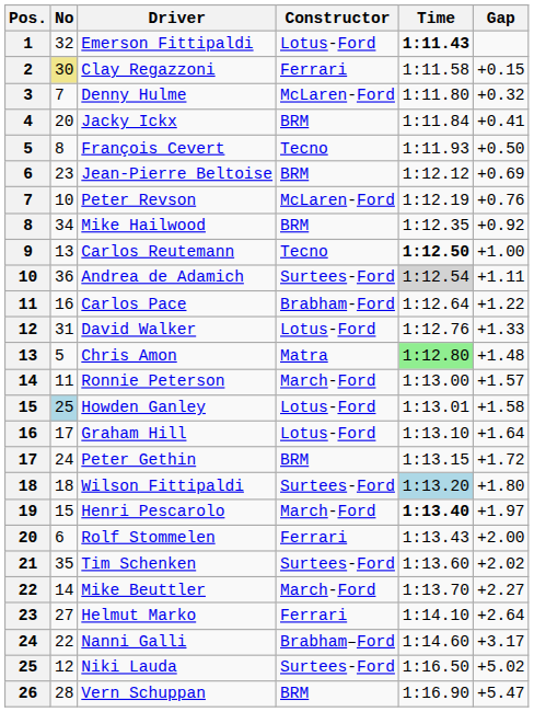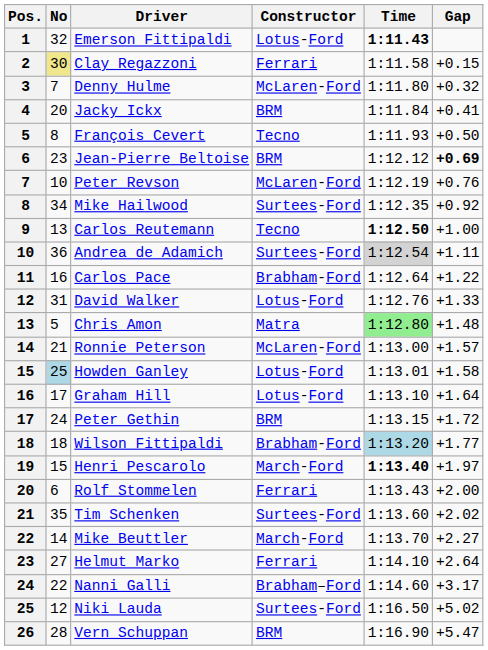 <table class="wikitable sortable">
 <tr>
 <th>Pos.</th>
 <th>No</th>
 <th>Driver</th>
 <th>Constructor</th>
 <th>Time</th>
 <th>Gap</th>
 </tr>
 <tr>
 <th>1</th>
 <td>32</td>
 <td> <a href='#'>Emerson Fittipaldi</a></td>
 <td><a href='#'>Lotus</a>-<a href='#'>Ford</a></td>
 <td><strong>1:11.43</strong></td>
 <td></td>
 </tr>
 <tr>
 <th>2</th>
 <td style="background: khaki;">30</td>
 <td> <a href='#'>Clay Regazzoni</a></td>
 <td><a href='#'>Ferrari</a></td>
 <td>1:11.58</td>
 <td>+0.15</td>
 </tr>
 <tr>
 <th>3</th>
 <td>7</td>
 <td> <a href='#'>Denny Hulme</a></td>
 <td><a href='#'>McLaren</a>-<a href='#'>Ford</a></td>
 <td>1:11.80</td>
 <td>+0.32</td>
 </tr>
 <tr>
 <th>4</th>
 <td>20</td>
 <td> <a href='#'>Jacky Ickx</a></td>
 <td><a href='#'>BRM</a></td>
 <td>1:11.84</td>
 <td>+0.41</td>
 </tr>
 <tr>
 <th>5</th>
 <td>8</td>
 <td> <a href='#'>François Cevert</a></td>
 <td><a href='#'>Tecno</a></td>
 <td>1:11.93</td>
 <td>+0.50</td>
 </tr>
 <tr>
 <th>6</th>
 <td>23</td>
 <td> <a href='#'>Jean-Pierre Beltoise</a></td>
 <td><a href='#'>BRM</a></td>
 <td>1:12.12</td>
-<td>+0.69</td>
+<td><strong>+0.69</strong></td>
 </tr>
 <tr>
 <th>7</th>
 <td>10</td>
 <td> <a href='#'>Peter Revson</a></td>
 <td><a href='#'>McLaren</a>-<a href='#'>Ford</a></td>
 <td>1:12.19</td>
 <td>+0.76</td>
 </tr>
 <tr>
 <th>8</th>
 <td>34</td>
 <td> <a href='#'>Mike Hailwood</a></td>
-<td><a href='#'>BRM</a></td>
+<td><a href='#'>Surtees</a>-<a href='#'>Ford</a></td>
 <td>1:12.35</td>
 <td>+0.92</td>
 </tr>
 <tr>
 <th>9</th>
 <td>13</td>
 <td> <a href='#'>Carlos Reutemann</a></td>
 <td><a href='#'>Tecno</a></td>
 <td><strong>1:12.50</strong></td>
 <td>+1.00</td>
 </tr>
 <tr>
 <th>10</th>
 <td>36</td>
 <td> <a href='#'>Andrea de Adamich</a></td>
 <td><a href='#'>Surtees</a>-<a href='#'>Ford</a></td>
 <td style="background: lightgrey;">1:12.54</td>
 <td>+1.11</td>
 </tr>
 <tr>
 <th>11</th>
 <td>16</td>
 <td> <a href='#'>Carlos Pace</a></td>
 <td><a href='#'>Brabham</a>-<a href='#'>Ford</a></td>
 <td>1:12.64</td>
 <td>+1.22</td>
 </tr>
 <tr>
 <th>12</th>
 <td>31</td>
 <td> <a href='#'>David Walker</a></td>
 <td><a href='#'>Lotus</a>-<a href='#'>Ford</a></td>
 <td>1:12.76</td>
 <td>+1.33</td>
 </tr>
 <tr>
 <th>13</th>
 <td>5</td>
 <td> <a href='#'>Chris Amon</a></td>
 <td><a href='#'>Matra</a></td>
 <td style="background: lightgreen;">1:12.80</td>
 <td>+1.48</td>
 </tr>
 <tr>
 <th>14</th>
-<td>11</td>
+<td>21</td>
 <td> <a href='#'>Ronnie Peterson</a></td>
-<td><a href='#'>March</a>-<a href='#'>Ford</a></td>
+<td><a href='#'>McLaren</a>-<a href='#'>Ford</a></td>
 <td>1:13.00</td>
 <td>+1.57</td>
 </tr>
 <tr>
 <th>15</th>
 <td style="background: lightblue;">25</td>
 <td> <a href='#'>Howden Ganley</a></td>
 <td><a href='#'>Lotus</a>-<a href='#'>Ford</a></td>
 <td>1:13.01</td>
 <td>+1.58</td>
 </tr>
 <tr>
 <th>16</th>
 <td>17</td>
 <td> <a href='#'>Graham Hill</a></td>
 <td><a href='#'>Lotus</a>-<a href='#'>Ford</a></td>
 <td>1:13.10</td>
 <td>+1.64</td>
 </tr>
 <tr>
 <th>17</th>
 <td>24</td>
 <td> <a href='#'>Peter Gethin</a></td>
 <td><a href='#'>BRM</a></td>
 <td>1:13.15</td>
 <td>+1.72</td>
 </tr>
 <tr>
 <th>18</th>
 <td>18</td>
 <td> <a href='#'>Wilson Fittipaldi</a></td>
-<td><a href='#'>Surtees</a>-<a href='#'>Ford</a></td>
+<td><a href='#'>Brabham</a>-<a href='#'>Ford</a></td>
 <td style="background: lightblue;">1:13.20</td>
-<td>+1.80</td>
+<td>+1.77</td>
 </tr>
 <tr>
 <th>19</th>
 <td>15</td>
 <td> <a href='#'>Henri Pescarolo</a></td>
 <td><a href='#'>March</a>-<a href='#'>Ford</a></td>
 <td><strong>1:13.40</strong></td>
 <td>+1.97</td>
 </tr>
 <tr>
 <th>20</th>
 <td>6</td>
 <td> <a href='#'>Rolf Stommelen</a></td>
 <td><a href='#'>Ferrari</a></td>
 <td>1:13.43</td>
 <td>+2.00</td>
 </tr>
 <tr>
 <th>21</th>
 <td>35</td>
 <td> <a href='#'>Tim Schenken</a></td>
 <td><a href='#'>Surtees</a>-<a href='#'>Ford</a></td>
 <td>1:13.60</td>
 <td>+2.02</td>
 </tr>
 <tr>
 <th>22</th>
 <td>14</td>
 <td> <a href='#'>Mike Beuttler</a></td>
 <td><a href='#'>March</a>-<a href='#'>Ford</a></td>
 <td>1:13.70</td>
 <td>+2.27</td>
 </tr>
 <tr>
 <th>23</th>
 <td>27</td>
 <td> <a href='#'>Helmut Marko</a></td>
 <td><a href='#'>Ferrari</a></td>
 <td>1:14.10</td>
 <td>+2.64</td>
 </tr>
 <tr>
 <th>24</th>
 <td>22</td>
 <td> <a href='#'>Nanni Galli</a></td>
 <td><a href='#'>Brabham</a>–<a href='#'>Ford</a></td>
 <td>1:14.60</td>
 <td>+3.17</td>
 </tr>
 <tr>
 <th>25</th>
 <td>12</td>
 <td> <a href='#'>Niki Lauda</a></td>
 <td><a href='#'>Surtees</a>-<a href='#'>Ford</a></td>
 <td>1:16.50</td>
 <td>+5.02</td>
 </tr>
 <tr>
 <th>26</th>
 <td>28</td>
 <td> <a href='#'>Vern Schuppan</a></td>
 <td><a href='#'>BRM</a></td>
 <td>1:16.90</td>
 <td>+5.47</td>
 </tr>
 </table>
